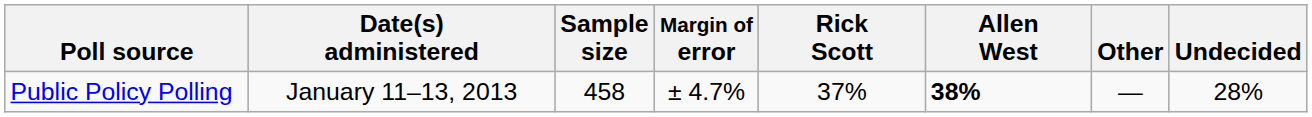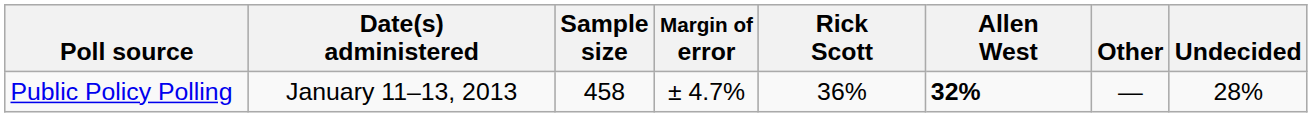 <table class="wikitable">
 <tr valign= bottom>
 <th style="width:150px;">Poll source</th>
 <th style="width:190px;">Date(s)<br>administered</th>
 <th class=small>Sample<br>size</th>
 <th><small>Margin of</small><br>error</th>
 <th style="width:100px;">Rick<br>Scott</th>
 <th style="width:100px;">Allen<br>West</th>
 <th>Other</th>
 <th>Undecided</th>
 </tr>
 <tr>
 <td><a href='#'>Public Policy Polling</a></td>
 <td align=center>January 11–13, 2013</td>
 <td align=center>458</td>
 <td align=center>± 4.7%</td>
-<td align=center>37%</td>
-<td><strong>38%</strong></td>
+<td align=center>36%</td>
+<td><strong>32%</strong></td>
 <td align=center>—</td>
 <td align=center>28%</td>
 </tr>
 </table>
